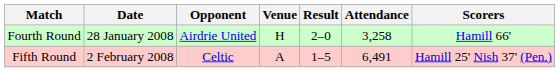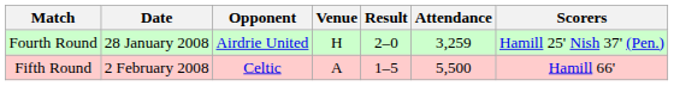 <table class="wikitable" style="font-size:100%; text-align:center">
 <tr>
 <th>Match</th>
 <th>Date</th>
 <th>Opponent</th>
 <th>Venue</th>
 <th>Result</th>
 <th>Attendance</th>
 <th>Scorers</th>
 </tr>
 <tr style="background: #CCFFCC;">
 <td>Fourth Round</td>
 <td>28 January 2008</td>
 <td><a href='#'>Airdrie United</a></td>
 <td>H</td>
 <td>2–0</td>
-<td>3,258</td>
-<td><a href='#'>Hamill</a> 66'</td>
+<td>3,259</td>
+<td><a href='#'>Hamill</a> 25' <a href='#'>Nish</a> 37' <a href='#'>(Pen.)</a></td>
 </tr>
 <tr style="background: #FFCCCC;">
 <td>Fifth Round</td>
 <td>2 February 2008</td>
 <td><a href='#'>Celtic</a></td>
 <td>A</td>
 <td>1–5</td>
-<td>6,491</td>
-<td><a href='#'>Hamill</a> 25' <a href='#'>Nish</a> 37' <a href='#'>(Pen.)</a></td>
+<td>5,500</td>
+<td><a href='#'>Hamill</a> 66'</td>
 </tr>
 </table>
